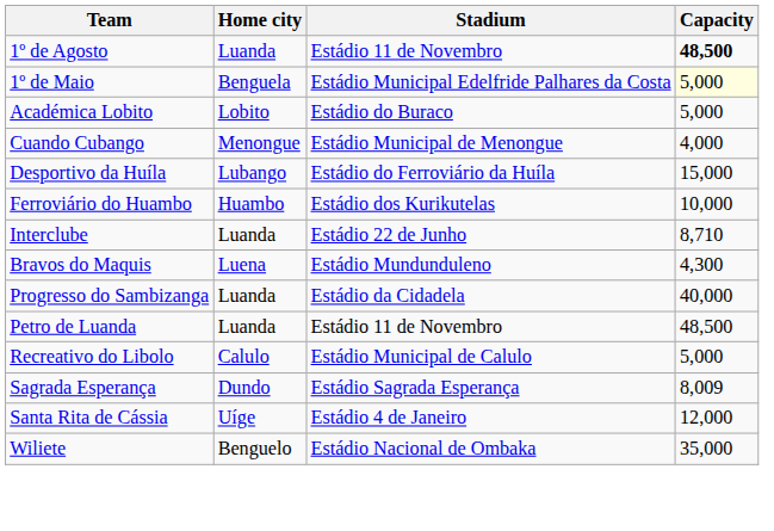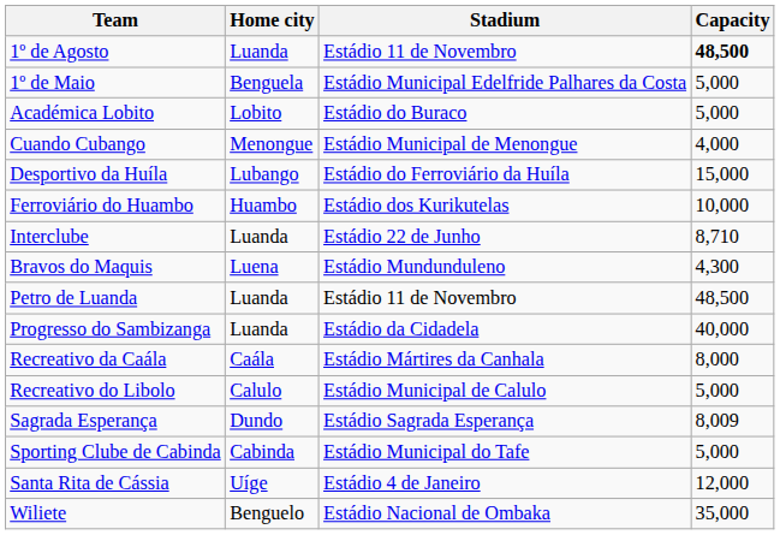 <table class="wikitable sortable">
 <tr>
 <th>Team</th>
 <th>Home city</th>
 <th>Stadium</th>
 <th>Capacity</th>
 </tr>
 <tr>
 <td><a href='#'>1º de Agosto</a></td>
 <td><a href='#'>Luanda</a></td>
 <td><a href='#'>Estádio 11 de Novembro</a></td>
 <td><strong>48,500</strong></td>
 </tr>
 <tr>
 <td><a href='#'>1º de Maio</a></td>
 <td><a href='#'>Benguela</a></td>
 <td><a href='#'>Estádio Municipal Edelfride Palhares da Costa</a></td>
-<td style="background: lightyellow;">5,000</td>
+<td>5,000</td>
 </tr>
 <tr>
 <td><a href='#'>Académica Lobito</a></td>
 <td><a href='#'>Lobito</a></td>
 <td><a href='#'>Estádio do Buraco</a></td>
 <td>5,000</td>
 </tr>
 <tr>
 <td><a href='#'>Cuando Cubango</a></td>
 <td><a href='#'>Menongue</a></td>
 <td><a href='#'>Estádio Municipal de Menongue</a></td>
 <td>4,000</td>
 </tr>
 <tr>
 <td><a href='#'>Desportivo da Huíla</a></td>
 <td><a href='#'>Lubango</a></td>
 <td><a href='#'>Estádio do Ferroviário da Huíla</a></td>
 <td>15,000</td>
 </tr>
 <tr>
 <td><a href='#'>Ferroviário do Huambo</a></td>
 <td><a href='#'>Huambo</a></td>
 <td><a href='#'>Estádio dos Kurikutelas</a></td>
 <td>10,000</td>
 </tr>
 <tr>
 <td><a href='#'>Interclube</a></td>
 <td>Luanda</td>
 <td><a href='#'>Estádio 22 de Junho</a></td>
 <td>8,710</td>
 </tr>
 <tr>
 <td><a href='#'>Bravos do Maquis</a></td>
 <td><a href='#'>Luena</a></td>
 <td><a href='#'>Estádio Mundunduleno</a></td>
 <td>4,300</td>
 </tr>
 <tr>
+<td><a href='#'>Petro de Luanda</a></td>
+<td>Luanda</td>
+<td>Estádio 11 de Novembro</td>
+<td>48,500</td>
+</tr>
+<tr>
 <td><a href='#'>Progresso do Sambizanga</a></td>
 <td>Luanda</td>
 <td><a href='#'>Estádio da Cidadela</a></td>
 <td>40,000</td>
 </tr>
 <tr>
-<td><a href='#'>Petro de Luanda</a></td>
-<td>Luanda</td>
-<td>Estádio 11 de Novembro</td>
-<td>48,500</td>
+<td><a href='#'>Recreativo da Caála</a></td>
+<td><a href='#'>Caála</a></td>
+<td><a href='#'>Estádio Mártires da Canhala</a></td>
+<td>8,000</td>
 </tr>
 <tr>
 <td><a href='#'>Recreativo do Libolo</a></td>
 <td><a href='#'>Calulo</a></td>
 <td><a href='#'>Estádio Municipal de Calulo</a></td>
 <td>5,000</td>
 </tr>
 <tr>
 <td><a href='#'>Sagrada Esperança</a></td>
 <td><a href='#'>Dundo</a></td>
 <td><a href='#'>Estádio Sagrada Esperança</a></td>
 <td>8,009</td>
 </tr>
 <tr>
+<td><a href='#'>Sporting Clube de Cabinda</a></td>
+<td><a href='#'>Cabinda</a></td>
+<td><a href='#'>Estádio Municipal do Tafe</a></td>
+<td>5,000</td>
+</tr>
+<tr>
 <td><a href='#'>Santa Rita de Cássia</a></td>
 <td><a href='#'>Uíge</a></td>
 <td><a href='#'>Estádio 4 de Janeiro</a></td>
 <td>12,000</td>
 </tr>
 <tr>
 <td><a href='#'>Wiliete</a></td>
 <td>Benguelo</td>
 <td><a href='#'>Estádio Nacional de Ombaka</a></td>
 <td>35,000</td>
 </tr>
 </table>
